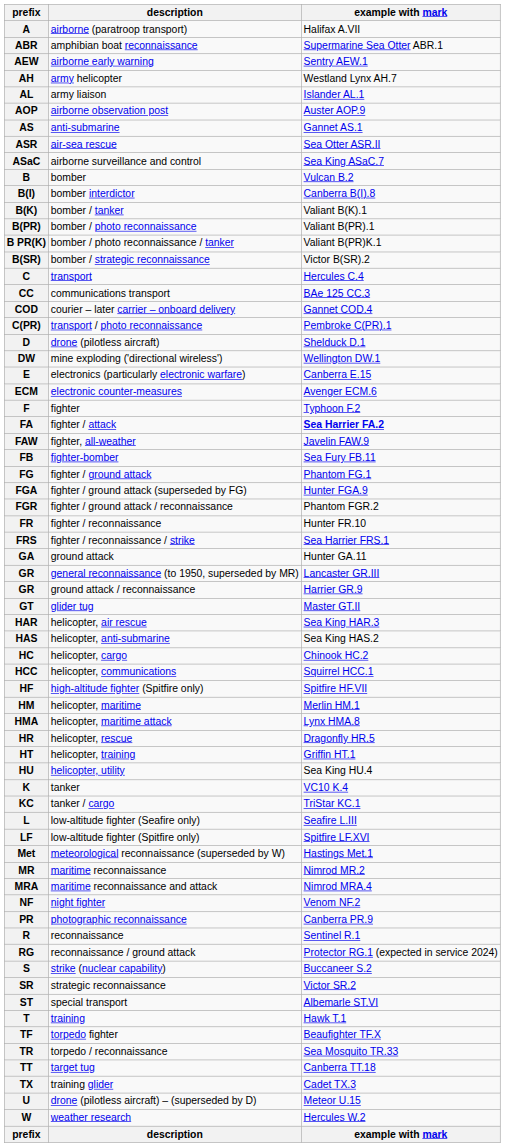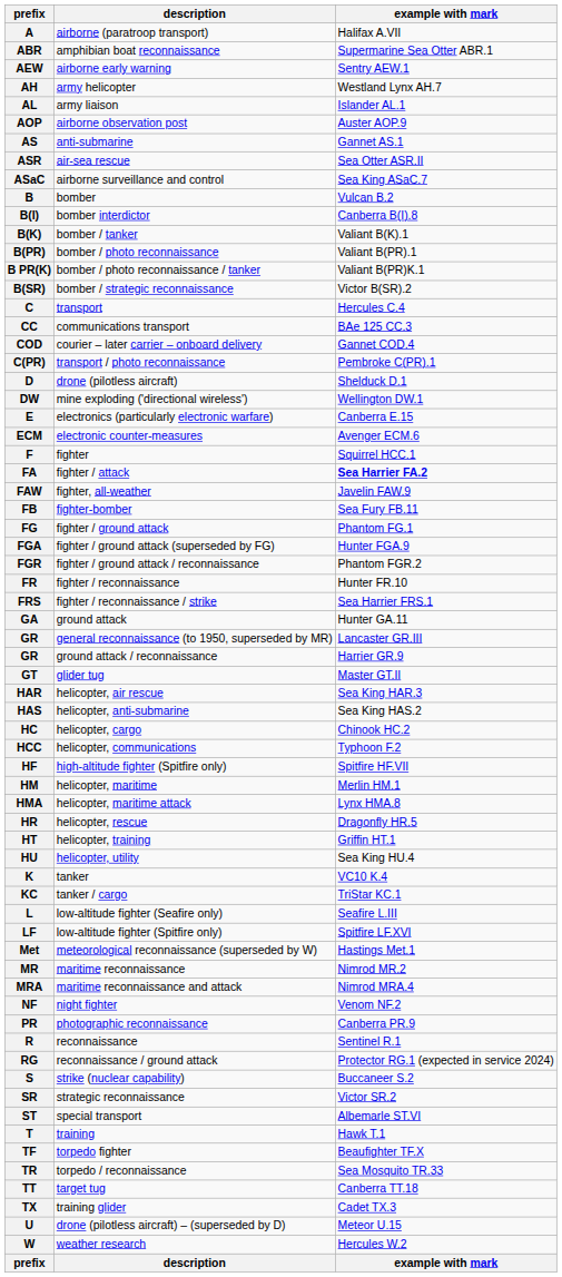 <table class="wikitable sortable">
 <tr>
 <th>prefix</th>
 <th>description</th>
 <th>example with <a href='#'>mark</a></th>
 </tr>
 <tr>
 <th>A</th>
 <td><a href='#'>airborne</a> (paratroop transport)</td>
 <td>Halifax A.VII</td>
 </tr>
 <tr>
 <th>ABR</th>
 <td>amphibian boat <a href='#'>reconnaissance</a></td>
 <td><a href='#'>Supermarine Sea Otter</a> ABR.1</td>
 </tr>
 <tr>
 <th>AEW</th>
 <td><a href='#'>airborne early warning</a></td>
 <td><a href='#'>Sentry AEW.1</a></td>
 </tr>
 <tr>
 <th>AH</th>
 <td><a href='#'>army</a> helicopter</td>
 <td>Westland Lynx AH.7</td>
 </tr>
 <tr>
 <th>AL</th>
 <td>army liaison</td>
 <td><a href='#'>Islander AL.1</a></td>
 </tr>
 <tr>
 <th>AOP</th>
 <td><a href='#'>airborne observation post</a></td>
 <td><a href='#'>Auster AOP.9</a></td>
 </tr>
 <tr>
 <th>AS</th>
 <td><a href='#'>anti-submarine</a></td>
 <td><a href='#'>Gannet AS.1</a></td>
 </tr>
 <tr>
 <th>ASR</th>
 <td><a href='#'>air-sea rescue</a></td>
 <td><a href='#'>Sea Otter ASR.II</a></td>
 </tr>
 <tr>
 <th>ASaC</th>
 <td>airborne surveillance and control</td>
 <td><a href='#'>Sea King ASaC.7</a></td>
 </tr>
 <tr>
 <th>B</th>
 <td>bomber</td>
 <td><a href='#'>Vulcan B.2</a></td>
 </tr>
 <tr>
 <th>B(I)</th>
 <td>bomber <a href='#'>interdictor</a></td>
 <td><a href='#'>Canberra B(I).8</a></td>
 </tr>
 <tr>
 <th>B(K)</th>
 <td>bomber / <a href='#'>tanker</a></td>
 <td>Valiant B(K).1</td>
 </tr>
 <tr>
 <th>B(PR)</th>
 <td>bomber / <a href='#'>photo reconnaissance</a></td>
 <td>Valiant B(PR).1</td>
 </tr>
 <tr>
 <th>B PR(K)</th>
 <td>bomber / photo reconnaissance / <a href='#'>tanker</a></td>
 <td>Valiant B(PR)K.1</td>
 </tr>
 <tr>
 <th>B(SR)</th>
 <td>bomber /  <a href='#'>strategic reconnaissance</a></td>
 <td>Victor B(SR).2</td>
 </tr>
 <tr>
 <th>C</th>
 <td><a href='#'>transport</a></td>
 <td><a href='#'>Hercules C.4</a></td>
 </tr>
 <tr>
 <th>CC</th>
 <td>communications transport</td>
 <td><a href='#'>BAe 125 CC.3</a></td>
 </tr>
 <tr>
 <th>COD</th>
 <td>courier – later <a href='#'>carrier – onboard delivery</a></td>
 <td><a href='#'>Gannet COD.4</a></td>
 </tr>
 <tr>
 <th>C(PR)</th>
 <td><a href='#'>transport</a> / <a href='#'>photo reconnaissance</a></td>
 <td><a href='#'>Pembroke C(PR).1</a></td>
 </tr>
 <tr>
 <th>D</th>
 <td><a href='#'>drone</a> (pilotless aircraft)</td>
 <td><a href='#'>Shelduck D.1</a></td>
 </tr>
 <tr>
 <th>DW</th>
 <td>mine exploding ('directional wireless')</td>
 <td><a href='#'>Wellington DW.1</a></td>
 </tr>
 <tr>
 <th>E</th>
 <td>electronics (particularly <a href='#'>electronic warfare</a>)</td>
 <td><a href='#'>Canberra E.15</a></td>
 </tr>
 <tr>
 <th>ECM</th>
 <td><a href='#'>electronic counter-measures</a></td>
 <td><a href='#'>Avenger ECM.6</a></td>
 </tr>
 <tr>
 <th>F</th>
 <td>fighter</td>
-<td><a href='#'>Typhoon F.2</a></td>
+<td><a href='#'>Squirrel HCC.1</a></td>
 </tr>
 <tr>
 <th>FA</th>
 <td>fighter / <a href='#'>attack</a></td>
 <td><strong><a href='#'>Sea Harrier FA.2</a></strong></td>
 </tr>
 <tr>
 <th>FAW</th>
 <td>fighter, <a href='#'>all-weather</a></td>
 <td><a href='#'>Javelin FAW.9</a></td>
 </tr>
 <tr>
 <th>FB</th>
 <td><a href='#'>fighter-bomber</a></td>
 <td><a href='#'>Sea Fury FB.11</a></td>
 </tr>
 <tr>
 <th>FG</th>
 <td>fighter / <a href='#'>ground attack</a></td>
 <td><a href='#'>Phantom FG.1</a></td>
 </tr>
 <tr>
 <th>FGA</th>
 <td>fighter / ground attack (superseded by FG)</td>
 <td><a href='#'>Hunter FGA.9</a></td>
 </tr>
 <tr>
 <th>FGR</th>
 <td>fighter / ground attack / reconnaissance</td>
 <td>Phantom FGR.2</td>
 </tr>
 <tr>
 <th>FR</th>
 <td>fighter / reconnaissance</td>
 <td>Hunter FR.10</td>
 </tr>
 <tr>
 <th>FRS</th>
 <td>fighter / reconnaissance / <a href='#'>strike</a></td>
 <td><a href='#'>Sea Harrier FRS.1</a></td>
 </tr>
 <tr>
 <th>GA</th>
 <td>ground attack</td>
 <td>Hunter GA.11</td>
 </tr>
 <tr>
 <th>GR</th>
 <td><a href='#'>general reconnaissance</a> (to 1950, superseded by MR)</td>
 <td><a href='#'>Lancaster GR.III</a></td>
 </tr>
 <tr>
 <th>GR</th>
 <td>ground attack / reconnaissance</td>
 <td><a href='#'>Harrier GR.9</a></td>
 </tr>
 <tr>
 <th>GT</th>
 <td><a href='#'>glider tug</a></td>
 <td><a href='#'>Master GT.II</a></td>
 </tr>
 <tr>
 <th>HAR</th>
 <td>helicopter, <a href='#'>air rescue</a></td>
 <td><a href='#'>Sea King HAR.3</a></td>
 </tr>
 <tr>
 <th>HAS</th>
 <td>helicopter, <a href='#'>anti-submarine</a></td>
 <td>Sea King HAS.2</td>
 </tr>
 <tr>
 <th>HC</th>
 <td>helicopter, <a href='#'>cargo</a></td>
 <td><a href='#'>Chinook HC.2</a></td>
 </tr>
 <tr>
 <th>HCC</th>
 <td>helicopter, <a href='#'>communications</a></td>
-<td><a href='#'>Squirrel HCC.1</a></td>
+<td><a href='#'>Typhoon F.2</a></td>
 </tr>
 <tr>
 <th>HF</th>
 <td><a href='#'>high-altitude fighter</a> (Spitfire only)</td>
 <td><a href='#'>Spitfire HF.VII</a></td>
 </tr>
 <tr>
 <th>HM</th>
 <td>helicopter, <a href='#'>maritime</a></td>
 <td><a href='#'>Merlin HM.1</a></td>
 </tr>
 <tr>
 <th>HMA</th>
 <td>helicopter, <a href='#'>maritime attack</a></td>
 <td><a href='#'>Lynx HMA.8</a></td>
 </tr>
 <tr>
 <th>HR</th>
 <td>helicopter, <a href='#'>rescue</a></td>
 <td><a href='#'>Dragonfly HR.5</a></td>
 </tr>
 <tr>
 <th>HT</th>
 <td>helicopter, <a href='#'>training</a></td>
 <td><a href='#'>Griffin HT.1</a></td>
 </tr>
 <tr>
 <th>HU</th>
 <td><a href='#'>helicopter, utility</a></td>
 <td>Sea King HU.4</td>
 </tr>
 <tr>
 <th>K</th>
 <td>tanker</td>
 <td><a href='#'>VC10 K.4</a></td>
 </tr>
 <tr>
 <th>KC</th>
 <td>tanker / <a href='#'>cargo</a></td>
 <td><a href='#'>TriStar KC.1</a></td>
 </tr>
 <tr>
 <th>L</th>
 <td>low-altitude fighter (Seafire only)</td>
 <td><a href='#'>Seafire L.III</a></td>
 </tr>
 <tr>
 <th>LF</th>
 <td>low-altitude fighter (Spitfire only)</td>
 <td><a href='#'>Spitfire LF.XVI</a></td>
 </tr>
 <tr>
 <th>Met</th>
 <td><a href='#'>meteorological</a> reconnaissance (superseded by W)</td>
 <td><a href='#'>Hastings Met.1</a></td>
 </tr>
 <tr>
 <th>MR</th>
 <td><a href='#'>maritime</a> reconnaissance</td>
 <td><a href='#'>Nimrod MR.2</a></td>
 </tr>
 <tr>
 <th>MRA</th>
 <td><a href='#'>maritime</a> reconnaissance and attack</td>
 <td><a href='#'>Nimrod MRA.4</a></td>
 </tr>
 <tr>
 <th>NF</th>
 <td><a href='#'>night fighter</a></td>
 <td><a href='#'>Venom NF.2</a></td>
 </tr>
 <tr>
 <th>PR</th>
 <td><a href='#'>photographic reconnaissance</a></td>
 <td><a href='#'>Canberra PR.9</a></td>
 </tr>
 <tr>
 <th>R</th>
 <td>reconnaissance</td>
 <td><a href='#'>Sentinel R.1</a></td>
 </tr>
 <tr>
 <th>RG</th>
 <td>reconnaissance / ground attack</td>
 <td><a href='#'>Protector RG.1</a> (expected in service 2024)</td>
 </tr>
 <tr>
 <th>S</th>
 <td><a href='#'>strike</a> (<a href='#'>nuclear capability</a>)</td>
 <td><a href='#'>Buccaneer S.2</a></td>
 </tr>
 <tr>
 <th>SR</th>
 <td>strategic reconnaissance</td>
 <td><a href='#'>Victor SR.2</a></td>
 </tr>
 <tr>
 <th>ST</th>
 <td>special transport</td>
 <td><a href='#'>Albemarle ST.VI</a></td>
 </tr>
 <tr>
 <th>T</th>
 <td><a href='#'>training</a></td>
 <td><a href='#'>Hawk T.1</a></td>
 </tr>
 <tr>
 <th>TF</th>
 <td><a href='#'>torpedo</a> fighter</td>
 <td><a href='#'>Beaufighter TF.X</a></td>
 </tr>
 <tr>
 <th>TR</th>
 <td>torpedo / reconnaissance</td>
 <td><a href='#'>Sea Mosquito TR.33</a></td>
 </tr>
 <tr>
 <th>TT</th>
 <td><a href='#'>target tug</a></td>
 <td><a href='#'>Canberra TT.18</a></td>
 </tr>
 <tr>
 <th>TX</th>
 <td>training <a href='#'>glider</a></td>
 <td><a href='#'>Cadet TX.3</a></td>
 </tr>
 <tr>
 <th>U</th>
 <td><a href='#'>drone</a> (pilotless aircraft) – (superseded by D)</td>
 <td><a href='#'>Meteor U.15</a></td>
 </tr>
 <tr>
 <th>W</th>
 <td><a href='#'>weather research</a></td>
 <td><a href='#'>Hercules W.2</a></td>
 </tr>
 <tr>
 <th>prefix</th>
 <th>description</th>
 <th>example with <a href='#'>mark</a></th>
 </tr>
 </table>
